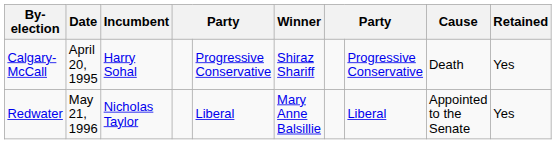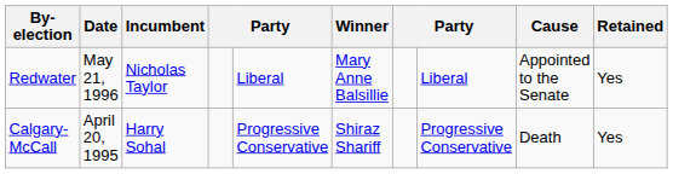 <table class=wikitable style="width:100%">
 <tr>
 <th>By-election</th>
 <th>Date</th>
 <th>Incumbent</th>
 <th colspan=2>Party</th>
 <th>Winner</th>
 <th colspan=2>Party</th>
 <th>Cause</th>
 <th>Retained</th>
+</tr>
+<tr>
+<td><a href='#'>Redwater</a></td>
+<td>May 21, 1996</td>
+<td><a href='#'>Nicholas Taylor</a></td>
+<td>    </td>
+<td><a href='#'>Liberal</a></td>
+<td><a href='#'>Mary Anne Balsillie</a></td>
+<td>    </td>
+<td><a href='#'>Liberal</a></td>
+<td>Appointed to the Senate</td>
+<td>Yes</td>
 </tr>
 <tr>
 <td><a href='#'>Calgary-McCall</a></td>
 <td>April 20, 1995</td>
 <td><a href='#'>Harry Sohal</a></td>
 <td>    </td>
 <td><a href='#'>Progressive Conservative</a></td>
 <td><a href='#'>Shiraz Shariff</a></td>
 <td>    </td>
 <td><a href='#'>Progressive Conservative</a></td>
 <td>Death</td>
 <td>Yes</td>
 </tr>
-<tr>
-<td><a href='#'>Redwater</a></td>
-<td>May 21, 1996</td>
-<td><a href='#'>Nicholas Taylor</a></td>
-<td>    </td>
-<td><a href='#'>Liberal</a></td>
-<td><a href='#'>Mary Anne Balsillie</a></td>
-<td>    </td>
-<td><a href='#'>Liberal</a></td>
-<td>Appointed to the Senate</td>
-<td>Yes</td>
-</tr>
 </table>
